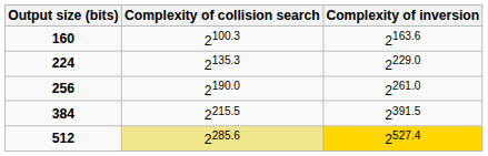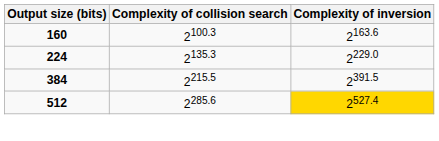 <table class="wikitable">
 <tr>
 <th>Output size (bits)</th>
 <th>Complexity of collision search</th>
 <th>Complexity of inversion</th>
 </tr>
 <tr align="center">
 <td><strong>160</strong></td>
 <td>2<sup>100.3</sup></td>
 <td>2<sup>163.6</sup></td>
 </tr>
 <tr align="center">
 <td><strong>224</strong></td>
 <td>2<sup>135.3</sup></td>
 <td>2<sup>229.0</sup></td>
 </tr>
 <tr align="center">
-<td><strong>256</strong></td>
-<td>2<sup>190.0</sup></td>
-<td>2<sup>261.0</sup></td>
-</tr>
-<tr align="center">
 <td><strong>384</strong></td>
 <td>2<sup>215.5</sup></td>
 <td>2<sup>391.5</sup></td>
 </tr>
 <tr align="center">
 <td><strong>512</strong></td>
-<td style="background: khaki;">2<sup>285.6</sup></td>
+<td>2<sup>285.6</sup></td>
 <td style="background: gold;">2<sup>527.4</sup></td>
 </tr>
 </table>
